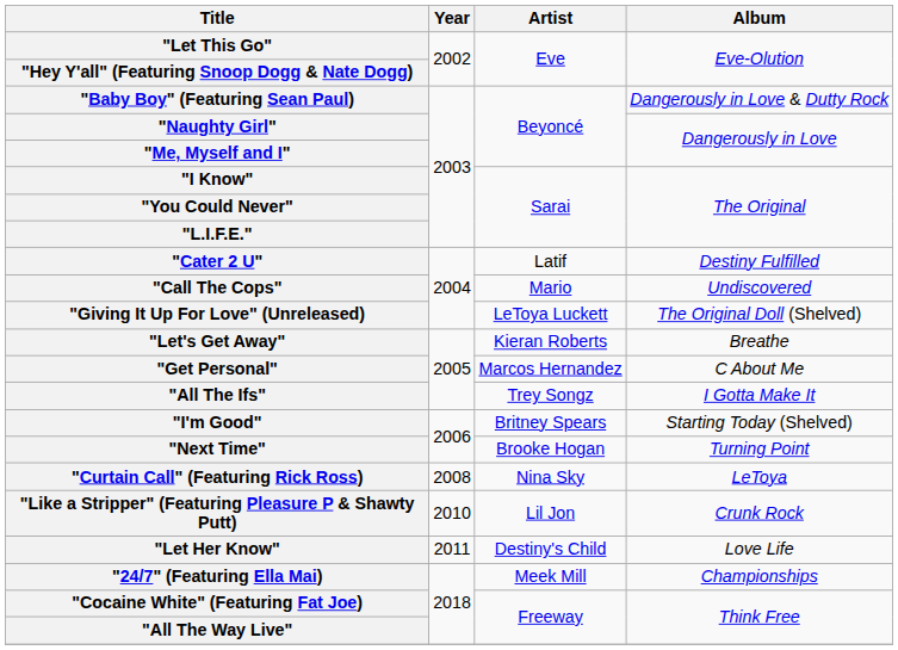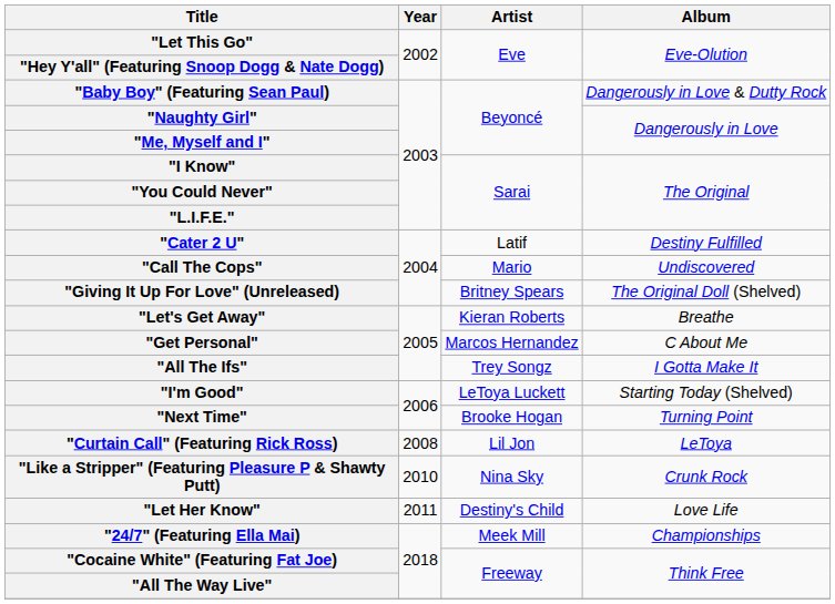 <table class="wikitable plainrowheaders" style="text-align:center;">
 <tr>
 <th scope="col" style="width:24.5em;">Title</th>
 <th scope="col">Year</th>
 <th scope="col">Artist</th>
 <th scope="col">Album</th>
 </tr>
 <tr>
 <th scope="row">"Let This Go"</th>
 <td rowspan="2">2002</td>
 <td rowspan="2"><a href='#'>Eve</a></td>
 <td rowspan="2"><em><a href='#'>Eve-Olution</a></em></td>
 </tr>
 <tr>
 <th scope="row">"Hey Y'all" (Featuring <a href='#'>Snoop Dogg</a> & <a href='#'>Nate Dogg</a>)</th>
 </tr>
 <tr>
 <th scope="row">"<a href='#'>Baby Boy</a>" (Featuring <a href='#'>Sean Paul</a>)</th>
 <td rowspan="6">2003</td>
 <td rowspan="3"><a href='#'>Beyoncé</a></td>
 <td><em><a href='#'>Dangerously in Love</a></em> & <em><a href='#'>Dutty Rock</a></em></td>
 </tr>
 <tr>
 <th scope="row">"<a href='#'>Naughty Girl</a>"</th>
 <td rowspan="2"><em><a href='#'>Dangerously in Love</a></em></td>
 </tr>
 <tr>
 <th scope="row">"<a href='#'>Me, Myself and I</a>"</th>
 </tr>
 <tr>
 <th scope="row">"I Know"</th>
 <td rowspan="3"><a href='#'>Sarai</a></td>
 <td rowspan="3"><em><a href='#'>The Original</a></em></td>
 </tr>
 <tr>
 <th scope="row">"You Could Never"</th>
 </tr>
 <tr>
 <th scope="row">"L.I.F.E."</th>
 </tr>
 <tr>
 <th scope="row">"<a href='#'>Cater 2 U</a>"</th>
 <td rowspan="3">2004</td>
 <td>Latif</td>
 <td><em><a href='#'>Destiny Fulfilled</a></em></td>
 </tr>
 <tr>
 <th scope="row">"Call The Cops"</th>
 <td><a href='#'>Mario</a></td>
 <td><em><a href='#'>Undiscovered</a></em></td>
 </tr>
 <tr>
 <th scope="row">"Giving It Up For Love" (Unreleased)</th>
-<td><a href='#'>LeToya Luckett</a></td>
+<td><a href='#'>Britney Spears</a></td>
 <td><em><a href='#'>The Original Doll</a></em> (Shelved)</td>
 </tr>
 <tr>
 <th scope="row">"Let's Get Away"</th>
 <td rowspan="3">2005</td>
 <td><a href='#'>Kieran Roberts</a></td>
 <td><em>Breathe</em></td>
 </tr>
 <tr>
 <th scope="row">"Get Personal"</th>
 <td><a href='#'>Marcos Hernandez</a></td>
 <td><em>C About Me</em></td>
 </tr>
 <tr>
 <th scope="row">"All The Ifs"</th>
 <td><a href='#'>Trey Songz</a></td>
 <td><em><a href='#'>I Gotta Make It</a></em></td>
 </tr>
 <tr>
 <th scope="row">"I'm Good"</th>
 <td rowspan="2">2006</td>
-<td><a href='#'>Britney Spears</a></td>
+<td><a href='#'>LeToya Luckett</a></td>
 <td><em>Starting Today</em> (Shelved)</td>
 </tr>
 <tr>
 <th scope="row">"Next Time"</th>
 <td><a href='#'>Brooke Hogan</a></td>
 <td><em><a href='#'>Turning Point</a></em></td>
 </tr>
 <tr>
 <th scope="row">"<a href='#'>Curtain Call</a>" (Featuring <a href='#'>Rick Ross</a>) </th>
 <td>2008</td>
-<td><a href='#'>Nina Sky</a></td>
+<td><a href='#'>Lil Jon</a></td>
 <td><em><a href='#'>LeToya</a></em></td>
 </tr>
 <tr>
 <th scope="row">"Like a Stripper" (Featuring <a href='#'>Pleasure P</a> & Shawty Putt)</th>
 <td>2010</td>
-<td><a href='#'>Lil Jon</a></td>
+<td><a href='#'>Nina Sky</a></td>
 <td><em><a href='#'>Crunk Rock</a></em></td>
 </tr>
 <tr>
 <th scope="row">"Let Her Know"</th>
 <td>2011</td>
 <td><a href='#'>Destiny's Child</a></td>
 <td><em>Love Life</em></td>
 </tr>
 <tr>
 <th scope="row">"<a href='#'>24/7</a>" (Featuring <a href='#'>Ella Mai</a>)</th>
 <td rowspan="3">2018</td>
 <td><a href='#'>Meek Mill</a></td>
 <td><em><a href='#'>Championships</a></em></td>
 </tr>
 <tr>
 <th scope="row">"Cocaine White" (Featuring <a href='#'>Fat Joe</a>)</th>
 <td rowspan="2"><a href='#'>Freeway</a></td>
 <td rowspan="2"><em><a href='#'>Think Free</a></em></td>
 </tr>
 <tr>
 <th scope="row">"All The Way Live"</th>
 </tr>
 <tr>
 </tr>
 </table>
